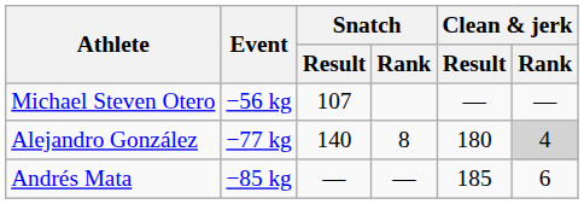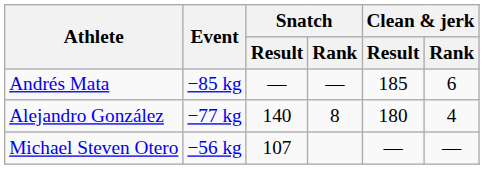 <table class="wikitable" style="font-size:90%">
 <tr>
 <th rowspan="2">Athlete</th>
 <th rowspan="2">Event</th>
 <th colspan="2">Snatch</th>
 <th colspan="2">Clean & jerk</th>
 </tr>
 <tr>
 <th>Result</th>
 <th>Rank</th>
 <th>Result</th>
 <th>Rank</th>
 </tr>
 <tr align=center>
+<td align=left><a href='#'>Andrés Mata</a></td>
+<td align=left><a href='#'>−85 kg</a></td>
+<td>—</td>
+<td>—</td>
+<td>185</td>
+<td>6</td>
+</tr>
+<tr align=center>
+<td align=left><a href='#'>Alejandro González</a></td>
+<td align=left><a href='#'>−77 kg</a></td>
+<td>140</td>
+<td>8</td>
+<td>180</td>
+<td>4</td>
+</tr>
+<tr align=center>
 <td align=left><a href='#'>Michael Steven Otero</a></td>
 <td align=left><a href='#'>−56 kg</a></td>
 <td>107</td>
 <td></td>
 <td>—</td>
 <td>—</td>
 </tr>
-<tr align=center>
-<td align=left><a href='#'>Alejandro González</a></td>
-<td align=left><a href='#'>−77 kg</a></td>
-<td>140</td>
-<td>8</td>
-<td>180</td>
-<td style="background: lightgrey;">4</td>
-</tr>
-<tr align=center>
-<td align=left><a href='#'>Andrés Mata</a></td>
-<td align=left><a href='#'>−85 kg</a></td>
-<td>—</td>
-<td>—</td>
-<td>185</td>
-<td>6</td>
-</tr>
 </table>
